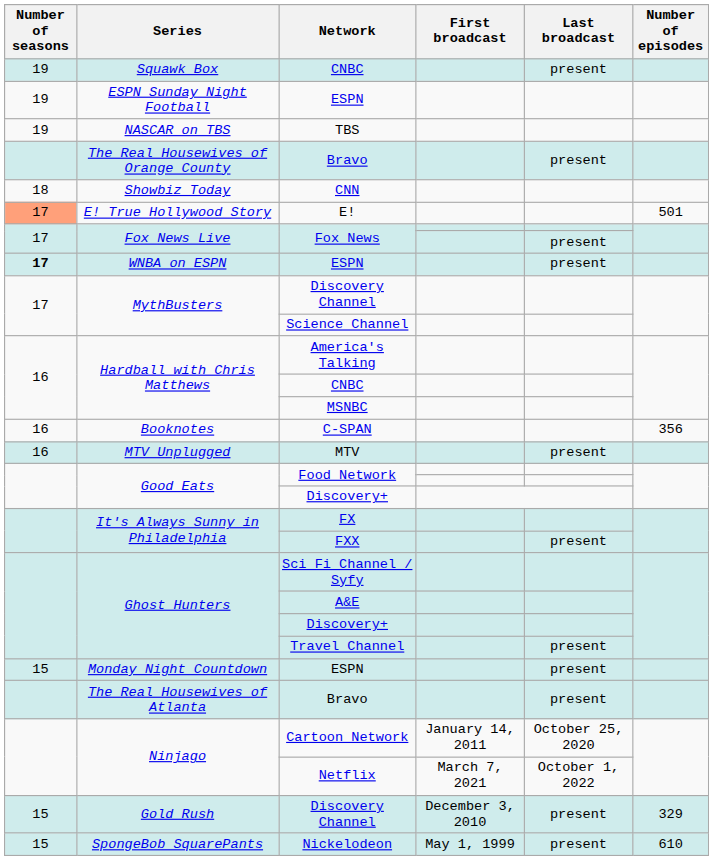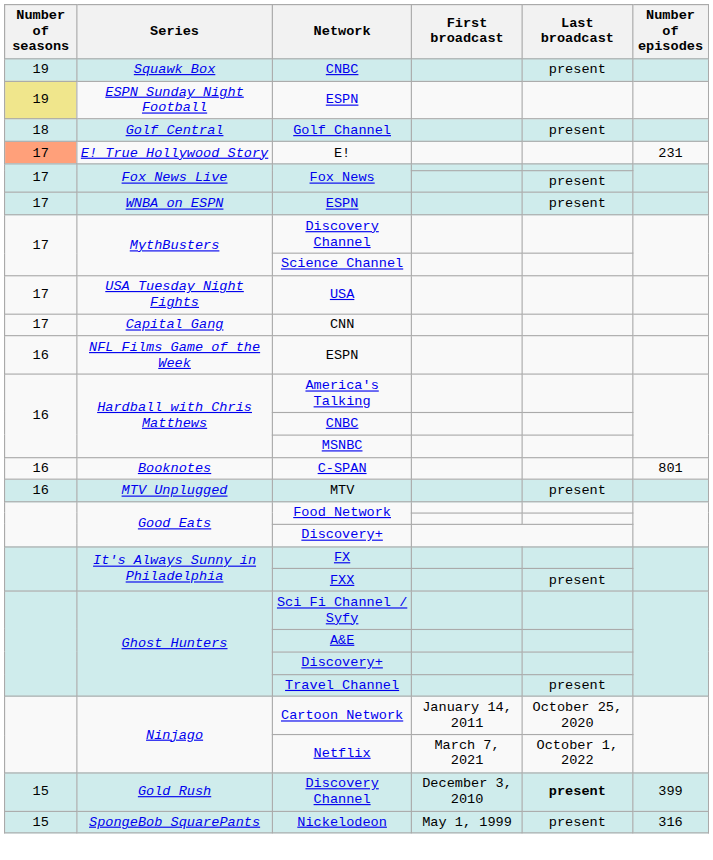 <table class="wikitable sortable" style="font-size:92.5%; text-align:center;" width="100%">
 <tr bgcolor="#CCCCCC">
 <th>Number of<br>seasons</th>
 <th>Series</th>
 <th>Network</th>
 <th>First broadcast</th>
 <th>Last broadcast</th>
 <th>Number of<br>episodes</th>
 </tr>
 <tr bgcolor=#CFECEC>
 <td>19</td>
 <td><em><a href='#'>Squawk Box</a></em></td>
 <td><a href='#'>CNBC</a></td>
 <td></td>
 <td>present</td>
 <td></td>
 </tr>
 <tr>
-<td>19</td>
+<td style="background: khaki;">19</td>
 <td><em><a href='#'>ESPN Sunday Night Football</a></em></td>
 <td><a href='#'>ESPN</a></td>
 <td></td>
 <td></td>
 <td></td>
 </tr>
-<tr>
-<td>19</td>
-<td><em><a href='#'>NASCAR on TBS</a></em></td>
-<td>TBS</td>
-<td></td>
-<td></td>
-<td></td>
-</tr>
 <tr bgcolor=#CFECEC>
-<td></td>
-<td><em><a href='#'>The Real Housewives of Orange County</a></em></td>
-<td><a href='#'>Bravo</a></td>
+<td>18</td>
+<td><em><a href='#'>Golf Central</a></em></td>
+<td><a href='#'>Golf Channel</a></td>
 <td></td>
 <td>present</td>
-<td></td>
-</tr>
-<tr>
-<td>18</td>
-<td><em><a href='#'>Showbiz Today</a></em></td>
-<td><a href='#'>CNN</a></td>
-<td></td>
-<td></td>
 <td></td>
 </tr>
 <tr>
 <td style="background: lightsalmon;">17</td>
 <td><em><a href='#'>E! True Hollywood Story</a></em></td>
 <td>E!</td>
 <td></td>
 <td></td>
-<td>501</td>
+<td>231</td>
 </tr>
 <tr bgcolor=#CFECEC>
 <td rowspan="2">17</td>
 <td rowspan="2"><em><a href='#'>Fox News Live</a></em></td>
 <td rowspan="2"><a href='#'>Fox News</a></td>
 <td></td>
 <td></td>
 <td rowspan="2"></td>
 </tr>
 <tr bgcolor=#CFECEC>
 <td></td>
 <td>present</td>
 </tr>
 <tr bgcolor=#CFECEC>
-<td><strong>17</strong></td>
+<td>17</td>
 <td><em><a href='#'>WNBA on ESPN</a></em></td>
 <td><a href='#'>ESPN</a></td>
 <td></td>
 <td>present</td>
 <td></td>
 </tr>
 <tr>
 <td rowspan="2">17</td>
 <td rowspan="2"><em><a href='#'>MythBusters</a></em></td>
 <td><a href='#'>Discovery Channel</a></td>
 <td></td>
 <td></td>
 <td rowspan="2"></td>
 </tr>
 <tr>
 <td><a href='#'>Science Channel</a></td>
+<td></td>
+<td></td>
+</tr>
+<tr>
+<td>17</td>
+<td><em><a href='#'>USA Tuesday Night Fights</a></em></td>
+<td><a href='#'>USA</a></td>
+<td></td>
+<td></td>
+<td></td>
+</tr>
+<tr>
+<td>17</td>
+<td><em><a href='#'>Capital Gang</a></em></td>
+<td>CNN</td>
+<td></td>
+<td></td>
+<td></td>
+</tr>
+<tr>
+<td>16</td>
+<td><em><a href='#'>NFL Films Game of the Week</a></em></td>
+<td>ESPN</td>
+<td></td>
 <td></td>
 <td></td>
 </tr>
 <tr>
 <td rowspan="3">16</td>
 <td rowspan="3"><em><a href='#'>Hardball with Chris Matthews</a></em></td>
 <td><a href='#'>America's Talking</a></td>
 <td></td>
 <td></td>
 <td rowspan="3"></td>
 </tr>
 <tr>
 <td><a href='#'>CNBC</a></td>
 <td></td>
 <td></td>
 </tr>
 <tr>
 <td><a href='#'>MSNBC</a></td>
 <td></td>
 <td></td>
 </tr>
 <tr>
 <td>16</td>
 <td><em><a href='#'>Booknotes</a></em></td>
 <td><a href='#'>C-SPAN</a></td>
 <td></td>
 <td></td>
-<td>356</td>
+<td>801</td>
 </tr>
 <tr bgcolor=#CFECEC>
 <td>16</td>
 <td><em><a href='#'>MTV Unplugged</a></em></td>
 <td>MTV</td>
 <td></td>
 <td>present</td>
 <td></td>
 </tr>
 <tr>
 <td rowspan=3></td>
 <td rowspan=3><em><a href='#'>Good Eats</a></em></td>
 <td rowspan=2><a href='#'>Food Network</a></td>
 <td></td>
 <td></td>
 <td rowspan=3></td>
 </tr>
 <tr>
 <td></td>
 <td></td>
 </tr>
 <tr>
 <td><a href='#'>Discovery+</a></td>
 <td colspan=2></td>
 </tr>
 <tr bgcolor=#CFECEC>
 <td rowspan="2"></td>
 <td rowspan="2"><em><a href='#'>It's Always Sunny in Philadelphia</a></em></td>
 <td><a href='#'>FX</a></td>
 <td></td>
 <td></td>
 <td rowspan="2"></td>
 </tr>
 <tr bgcolor=#CFECEC>
 <td><a href='#'>FXX</a></td>
 <td></td>
 <td>present</td>
 </tr>
 <tr bgcolor=#CFECEC>
 <td rowspan="4"></td>
 <td rowspan="4"><em><a href='#'>Ghost Hunters</a></em></td>
 <td><a href='#'>Sci Fi Channel / Syfy</a></td>
 <td></td>
 <td></td>
 <td rowspan="4"></td>
 </tr>
 <tr bgcolor=#CFECEC>
 <td><a href='#'>A&E</a></td>
 <td></td>
 <td></td>
 </tr>
 <tr bgcolor=#CFECEC>
 <td><a href='#'>Discovery+</a></td>
 <td></td>
 <td></td>
 </tr>
 <tr bgcolor=#CFECEC>
 <td><a href='#'>Travel Channel</a></td>
 <td></td>
 <td>present</td>
 </tr>
-<tr bgcolor=#CFECEC>
-<td>15</td>
-<td><em><a href='#'>Monday Night Countdown</a></em></td>
-<td>ESPN</td>
-<td></td>
-<td>present</td>
-<td></td>
-</tr>
-<tr bgcolor=#CFECEC>
-<td></td>
-<td><em><a href='#'>The Real Housewives of Atlanta</a></em></td>
-<td>Bravo</td>
-<td></td>
-<td>present</td>
-<td></td>
-</tr>
 <tr>
 <td rowspan="2"></td>
 <td rowspan="2"><em><a href='#'>Ninjago</a></em></td>
 <td><a href='#'>Cartoon Network</a></td>
 <td>January 14, 2011</td>
 <td>October 25, 2020</td>
 <td rowspan="2"></td>
 </tr>
 <tr>
 <td><a href='#'>Netflix</a></td>
 <td>March 7, 2021</td>
 <td>October 1, 2022</td>
 </tr>
 <tr bgcolor=#CFECEC>
 <td>15</td>
 <td><em><a href='#'>Gold Rush</a></em></td>
 <td><a href='#'>Discovery Channel</a></td>
 <td>December 3, 2010</td>
-<td>present</td>
-<td>329</td>
+<td><strong>present</strong></td>
+<td>399</td>
 </tr>
 <tr bgcolor=#CFECEC>
 <td>15</td>
 <td><em><a href='#'>SpongeBob SquarePants</a></em></td>
 <td><a href='#'>Nickelodeon</a></td>
 <td>May 1, 1999</td>
 <td>present</td>
-<td>610</td>
+<td>316</td>
 </tr>
 </table>
